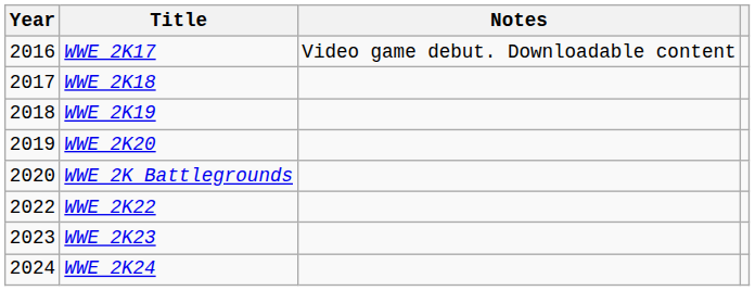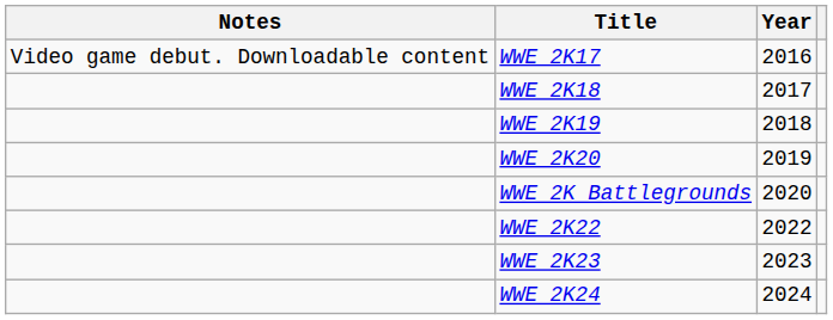 <table class="wikitable sortable">
 <tr>
+<th>Notes</th>
+<th>Title</th>
 <th>Year</th>
-<th>Title</th>
-<th>Notes</th>
 <th></th>
 </tr>
 <tr>
+<td>Video game debut. Downloadable content</td>
+<td><em><a href='#'>WWE 2K17</a></em></td>
 <td>2016</td>
-<td><em><a href='#'>WWE 2K17</a></em></td>
-<td>Video game debut. Downloadable content</td>
 <td></td>
 </tr>
 <tr>
+<td></td>
+<td><em><a href='#'>WWE 2K18</a></em></td>
 <td>2017</td>
-<td><em><a href='#'>WWE 2K18</a></em></td>
-<td></td>
 <td></td>
 </tr>
 <tr>
+<td></td>
+<td><em><a href='#'>WWE 2K19</a></em></td>
 <td>2018</td>
-<td><em><a href='#'>WWE 2K19</a></em></td>
-<td></td>
 <td></td>
 </tr>
 <tr>
+<td></td>
+<td><em><a href='#'>WWE 2K20</a></em></td>
 <td>2019</td>
-<td><em><a href='#'>WWE 2K20</a></em></td>
-<td></td>
 <td></td>
 </tr>
 <tr>
+<td></td>
+<td><em><a href='#'>WWE 2K Battlegrounds</a></em></td>
 <td>2020</td>
-<td><em><a href='#'>WWE 2K Battlegrounds</a></em></td>
-<td></td>
 <td></td>
 </tr>
 <tr>
+<td></td>
+<td><em><a href='#'>WWE 2K22</a></em></td>
 <td>2022</td>
-<td><em><a href='#'>WWE 2K22</a></em></td>
-<td></td>
 <td></td>
 </tr>
 <tr>
+<td></td>
+<td><em><a href='#'>WWE 2K23</a></em></td>
 <td>2023</td>
-<td><em><a href='#'>WWE 2K23</a></em></td>
-<td></td>
 <td></td>
 </tr>
 <tr>
+<td></td>
+<td><em><a href='#'>WWE 2K24</a></em></td>
 <td>2024</td>
-<td><em><a href='#'>WWE 2K24</a></em></td>
-<td></td>
 <td></td>
 </tr>
 </table>
